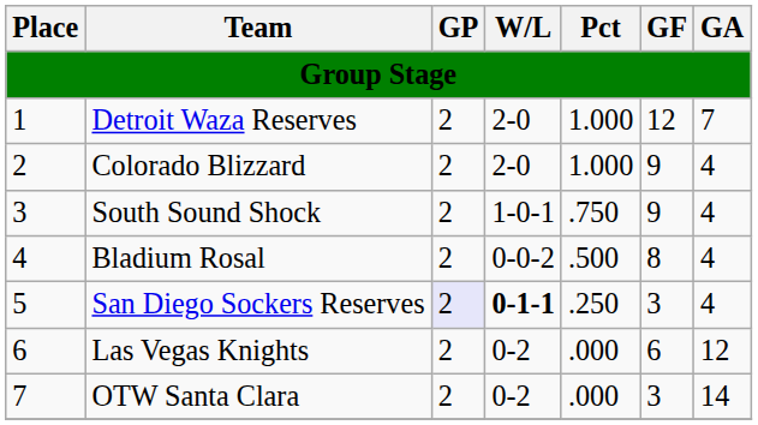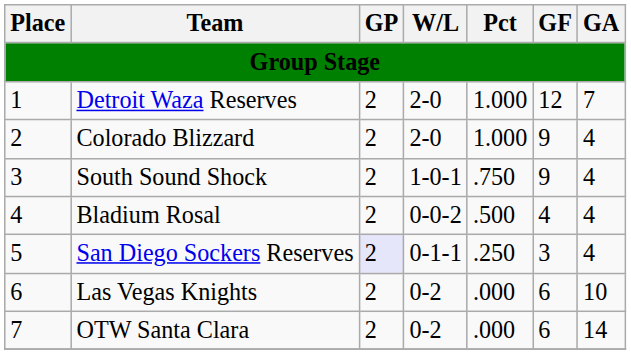 <table class="wikitable">
 <tr>
 <th>Place</th>
 <th>Team</th>
 <th>GP</th>
 <th>W/L</th>
 <th>Pct</th>
 <th>GF</th>
 <th>GA</th>
 </tr>
 <tr>
 <th style=background-color:Green colspan=9><span>Group Stage</span></th>
 </tr>
 <tr>
 <td>1</td>
 <td><a href='#'>Detroit Waza</a> Reserves</td>
 <td>2</td>
 <td>2-0</td>
 <td>1.000</td>
 <td>12</td>
 <td>7</td>
 </tr>
 <tr>
 <td>2</td>
 <td>Colorado Blizzard</td>
 <td>2</td>
 <td>2-0</td>
 <td>1.000</td>
 <td>9</td>
 <td>4</td>
 </tr>
 <tr>
 <td>3</td>
 <td>South Sound Shock</td>
 <td>2</td>
 <td>1-0-1</td>
 <td>.750</td>
 <td>9</td>
 <td>4</td>
 </tr>
 <tr>
 <td>4</td>
 <td>Bladium Rosal</td>
 <td>2</td>
 <td>0-0-2</td>
 <td>.500</td>
-<td>8</td>
+<td>4</td>
 <td>4</td>
 </tr>
 <tr>
 <td>5</td>
 <td><a href='#'>San Diego Sockers</a> Reserves</td>
 <td style="background: lavender;">2</td>
-<td><strong>0-1-1</strong></td>
+<td>0-1-1</td>
 <td>.250</td>
 <td>3</td>
 <td>4</td>
 </tr>
 <tr>
 <td>6</td>
 <td>Las Vegas Knights</td>
 <td>2</td>
 <td>0-2</td>
 <td>.000</td>
 <td>6</td>
-<td>12</td>
+<td>10</td>
 </tr>
 <tr>
 <td>7</td>
 <td>OTW Santa Clara</td>
 <td>2</td>
 <td>0-2</td>
 <td>.000</td>
-<td>3</td>
+<td>6</td>
 <td>14</td>
 </tr>
 <tr>
 </tr>
 </table>
